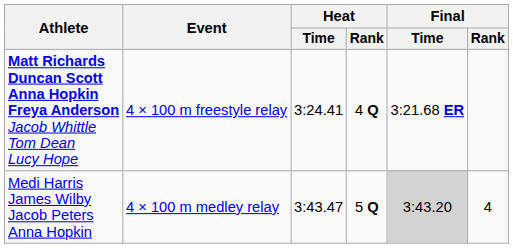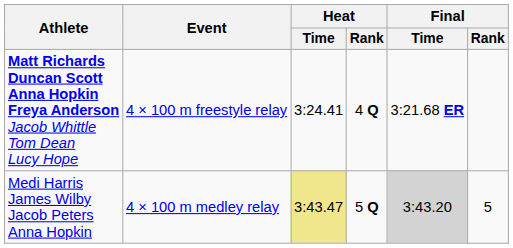 <table class="wikitable" style="text-align:center; font-size:90%;">
 <tr>
 <th rowspan="2">Athlete</th>
 <th rowspan="2">Event</th>
 <th colspan="2">Heat</th>
 <th colspan="2">Final</th>
 </tr>
 <tr style="font-size:95%">
 <th>Time</th>
 <th>Rank</th>
 <th>Time</th>
 <th>Rank</th>
 </tr>
 <tr>
 <td align=left><strong><a href='#'>Matt Richards</a> <br><a href='#'>Duncan Scott</a> <br><a href='#'>Anna Hopkin</a> <br><a href='#'>Freya Anderson</a></strong> <br><em><a href='#'>Jacob Whittle</a> <br><a href='#'>Tom Dean</a> <br><a href='#'>Lucy Hope</a></em></td>
 <td align=left><a href='#'>4 × 100 m freestyle relay</a></td>
 <td>3:24.41</td>
 <td>4 <strong>Q</strong></td>
 <td>3:21.68  <strong><a href='#'>ER</a></strong></td>
 <td></td>
 </tr>
 <tr>
 <td align=left><a href='#'>Medi Harris</a> <br><a href='#'>James Wilby</a> <br><a href='#'>Jacob Peters</a> <br><a href='#'>Anna Hopkin</a></td>
 <td align=left><a href='#'>4 × 100 m medley relay</a></td>
-<td>3:43.47</td>
+<td style="background: khaki;">3:43.47</td>
 <td>5 <strong>Q</strong></td>
 <td style="background: lightgrey;">3:43.20</td>
-<td>4</td>
+<td>5</td>
 </tr>
 </table>
